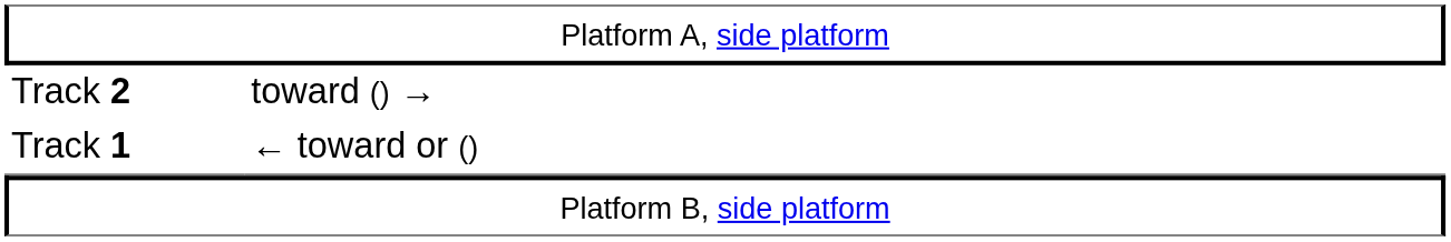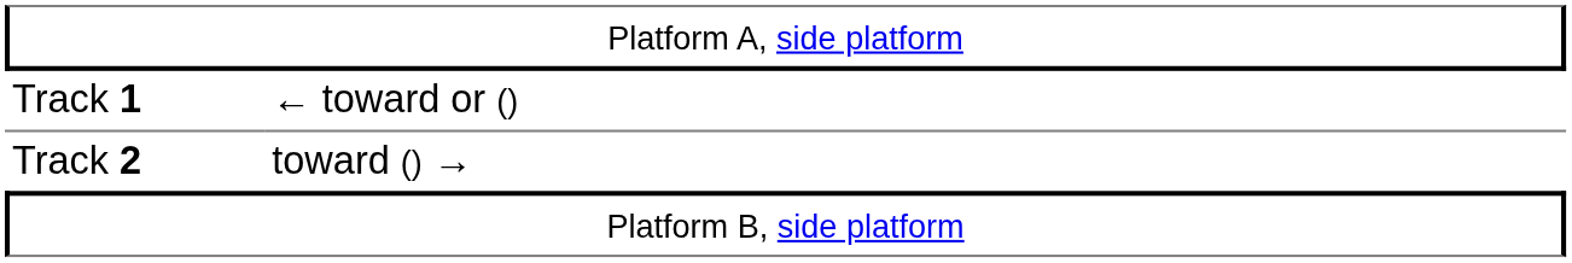 <table table border=0 cellspacing=0 cellpadding=3>
 <tr>
 <td style="border-top:solid 1px gray;border-right:solid 2px black;border-left:solid 2px black;border-bottom:solid 2px black;text-align:center;" colspan=2><small>Platform A, <a href='#'>side platform</a></small> </td>
+</tr>
+<tr>
+<td style="border-bottom:solid 1px gray;" width=100>Track <strong>1</strong></td>
+<td style="border-bottom:solid 1px gray;" width=525>←  toward  or  <small>()</small></td>
 </tr>
 <tr>
 <td>Track <strong>2</strong></td>
 <td>  toward  <small>()</small> →</td>
 </tr>
 <tr>
-<td style="border-bottom:solid 1px gray;" width=100>Track <strong>1</strong></td>
-<td style="border-bottom:solid 1px gray;" width=525>←  toward  or  <small>()</small></td>
-</tr>
-<tr>
 <td style="border-bottom:solid 1px gray;border-top:solid 2px black;border-right:solid 2px black;border-left:solid 2px black;text-align:center;" colspan=2><small>Platform B, <a href='#'>side platform</a></small> </td>
 </tr>
 </table>
